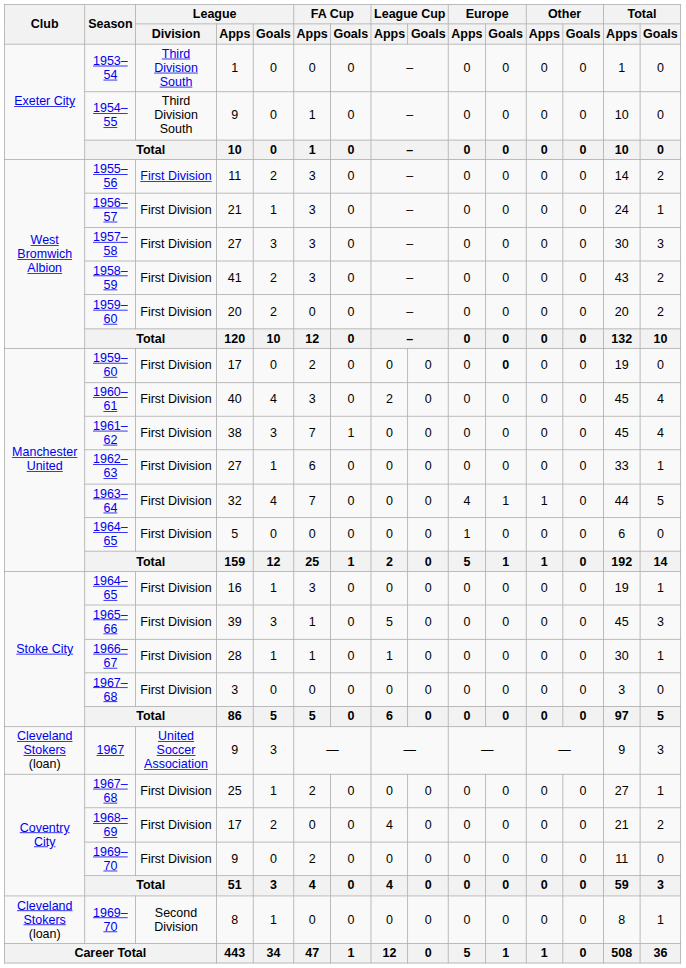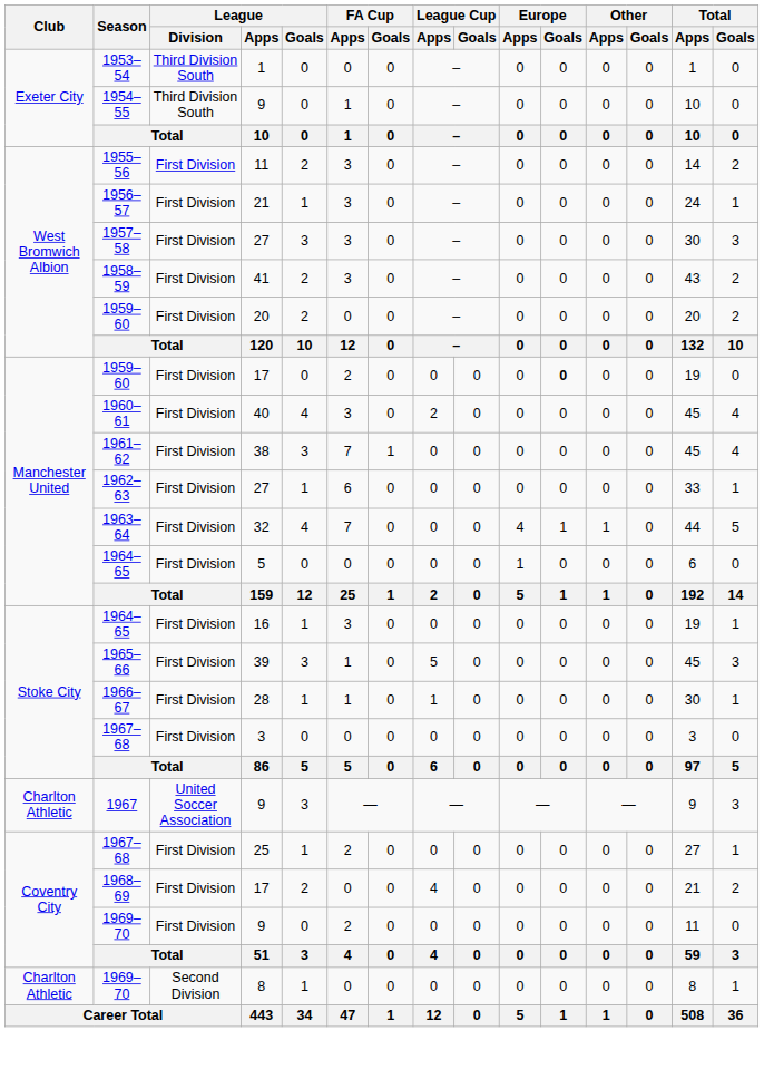 <table class="wikitable" style="text-align:center">
 <tr>
 <th rowspan="2">Club</th>
 <th rowspan="2">Season</th>
 <th colspan="3">League</th>
 <th colspan="2">FA Cup</th>
 <th colspan="2">League Cup</th>
 <th colspan="2">Europe</th>
 <th colspan="2">Other</th>
 <th colspan="2">Total</th>
 </tr>
 <tr>
 <th>Division</th>
 <th>Apps</th>
 <th>Goals</th>
 <th>Apps</th>
 <th>Goals</th>
 <th>Apps</th>
 <th>Goals</th>
 <th>Apps</th>
 <th>Goals</th>
 <th>Apps</th>
 <th>Goals</th>
 <th>Apps</th>
 <th>Goals</th>
 </tr>
 <tr>
 <td rowspan="3"><a href='#'>Exeter City</a></td>
 <td><a href='#'>1953–54</a></td>
 <td><a href='#'>Third Division South</a></td>
 <td>1</td>
 <td>0</td>
 <td>0</td>
 <td>0</td>
 <td colspan="2">–</td>
 <td>0</td>
 <td>0</td>
 <td>0</td>
 <td>0</td>
 <td>1</td>
 <td>0</td>
 </tr>
 <tr>
 <td><a href='#'>1954–55</a></td>
 <td>Third Division South</td>
 <td>9</td>
 <td>0</td>
 <td>1</td>
 <td>0</td>
 <td colspan="2">–</td>
 <td>0</td>
 <td>0</td>
 <td>0</td>
 <td>0</td>
 <td>10</td>
 <td>0</td>
 </tr>
 <tr>
 <th colspan="2">Total</th>
 <th>10</th>
 <th>0</th>
 <th>1</th>
 <th>0</th>
 <th colspan="2">–</th>
 <th>0</th>
 <th>0</th>
 <th>0</th>
 <th>0</th>
 <th>10</th>
 <th>0</th>
 </tr>
 <tr>
 <td rowspan="6"><a href='#'>West Bromwich Albion</a></td>
 <td><a href='#'>1955–56</a></td>
 <td><a href='#'>First Division</a></td>
 <td>11</td>
 <td>2</td>
 <td>3</td>
 <td>0</td>
 <td colspan="2">–</td>
 <td>0</td>
 <td>0</td>
 <td>0</td>
 <td>0</td>
 <td>14</td>
 <td>2</td>
 </tr>
 <tr>
 <td><a href='#'>1956–57</a></td>
 <td>First Division</td>
 <td>21</td>
 <td>1</td>
 <td>3</td>
 <td>0</td>
 <td colspan="2">–</td>
 <td>0</td>
 <td>0</td>
 <td>0</td>
 <td>0</td>
 <td>24</td>
 <td>1</td>
 </tr>
 <tr>
 <td><a href='#'>1957–58</a></td>
 <td>First Division</td>
 <td>27</td>
 <td>3</td>
 <td>3</td>
 <td>0</td>
 <td colspan="2">–</td>
 <td>0</td>
 <td>0</td>
 <td>0</td>
 <td>0</td>
 <td>30</td>
 <td>3</td>
 </tr>
 <tr>
 <td><a href='#'>1958–59</a></td>
 <td>First Division</td>
 <td>41</td>
 <td>2</td>
 <td>3</td>
 <td>0</td>
 <td colspan="2">–</td>
 <td>0</td>
 <td>0</td>
 <td>0</td>
 <td>0</td>
 <td>43</td>
 <td>2</td>
 </tr>
 <tr>
 <td><a href='#'>1959–60</a></td>
 <td>First Division</td>
 <td>20</td>
 <td>2</td>
 <td>0</td>
 <td>0</td>
 <td colspan="2">–</td>
 <td>0</td>
 <td>0</td>
 <td>0</td>
 <td>0</td>
 <td>20</td>
 <td>2</td>
 </tr>
 <tr>
 <th colspan="2">Total</th>
 <th>120</th>
 <th>10</th>
 <th>12</th>
 <th>0</th>
 <th colspan="2">–</th>
 <th>0</th>
 <th>0</th>
 <th>0</th>
 <th>0</th>
 <th>132</th>
 <th>10</th>
 </tr>
 <tr>
 <td rowspan="7"><a href='#'>Manchester United</a></td>
 <td><a href='#'>1959–60</a></td>
 <td>First Division</td>
 <td>17</td>
 <td>0</td>
 <td>2</td>
 <td>0</td>
 <td>0</td>
 <td>0</td>
 <td>0</td>
 <td><strong>0</strong></td>
 <td>0</td>
 <td>0</td>
 <td>19</td>
 <td>0</td>
 </tr>
 <tr>
 <td><a href='#'>1960–61</a></td>
 <td>First Division</td>
 <td>40</td>
 <td>4</td>
 <td>3</td>
 <td>0</td>
 <td>2</td>
 <td>0</td>
 <td>0</td>
 <td>0</td>
 <td>0</td>
 <td>0</td>
 <td>45</td>
 <td>4</td>
 </tr>
 <tr>
 <td><a href='#'>1961–62</a></td>
 <td>First Division</td>
 <td>38</td>
 <td>3</td>
 <td>7</td>
 <td>1</td>
 <td>0</td>
 <td>0</td>
 <td>0</td>
 <td>0</td>
 <td>0</td>
 <td>0</td>
 <td>45</td>
 <td>4</td>
 </tr>
 <tr>
 <td><a href='#'>1962–63</a></td>
 <td>First Division</td>
 <td>27</td>
 <td>1</td>
 <td>6</td>
 <td>0</td>
 <td>0</td>
 <td>0</td>
 <td>0</td>
 <td>0</td>
 <td>0</td>
 <td>0</td>
 <td>33</td>
 <td>1</td>
 </tr>
 <tr>
 <td><a href='#'>1963–64</a></td>
 <td>First Division</td>
 <td>32</td>
 <td>4</td>
 <td>7</td>
 <td>0</td>
 <td>0</td>
 <td>0</td>
 <td>4</td>
 <td>1</td>
 <td>1</td>
 <td>0</td>
 <td>44</td>
 <td>5</td>
 </tr>
 <tr>
 <td><a href='#'>1964–65</a></td>
 <td>First Division</td>
 <td>5</td>
 <td>0</td>
 <td>0</td>
 <td>0</td>
 <td>0</td>
 <td>0</td>
 <td>1</td>
 <td>0</td>
 <td>0</td>
 <td>0</td>
 <td>6</td>
 <td>0</td>
 </tr>
 <tr>
 <th colspan="2">Total</th>
 <th>159</th>
 <th>12</th>
 <th>25</th>
 <th>1</th>
 <th>2</th>
 <th>0</th>
 <th>5</th>
 <th>1</th>
 <th>1</th>
 <th>0</th>
 <th>192</th>
 <th>14</th>
 </tr>
 <tr>
 <td rowspan="5"><a href='#'>Stoke City</a></td>
 <td><a href='#'>1964–65</a></td>
 <td>First Division</td>
 <td>16</td>
 <td>1</td>
 <td>3</td>
 <td>0</td>
 <td>0</td>
 <td>0</td>
 <td>0</td>
 <td>0</td>
 <td>0</td>
 <td>0</td>
 <td>19</td>
 <td>1</td>
 </tr>
 <tr>
 <td><a href='#'>1965–66</a></td>
 <td>First Division</td>
 <td>39</td>
 <td>3</td>
 <td>1</td>
 <td>0</td>
 <td>5</td>
 <td>0</td>
 <td>0</td>
 <td>0</td>
 <td>0</td>
 <td>0</td>
 <td>45</td>
 <td>3</td>
 </tr>
 <tr>
 <td><a href='#'>1966–67</a></td>
 <td>First Division</td>
 <td>28</td>
 <td>1</td>
 <td>1</td>
 <td>0</td>
 <td>1</td>
 <td>0</td>
 <td>0</td>
 <td>0</td>
 <td>0</td>
 <td>0</td>
 <td>30</td>
 <td>1</td>
 </tr>
 <tr>
 <td><a href='#'>1967–68</a></td>
 <td>First Division</td>
 <td>3</td>
 <td>0</td>
 <td>0</td>
 <td>0</td>
 <td>0</td>
 <td>0</td>
 <td>0</td>
 <td>0</td>
 <td>0</td>
 <td>0</td>
 <td>3</td>
 <td>0</td>
 </tr>
 <tr>
 <th colspan="2">Total</th>
 <th>86</th>
 <th>5</th>
 <th>5</th>
 <th>0</th>
 <th>6</th>
 <th>0</th>
 <th>0</th>
 <th>0</th>
 <th>0</th>
 <th>0</th>
 <th>97</th>
 <th>5</th>
 </tr>
 <tr>
-<td><a href='#'>Cleveland Stokers</a> (loan)</td>
+<td><a href='#'>Charlton Athletic</a></td>
 <td><a href='#'>1967</a></td>
 <td><a href='#'>United Soccer Association</a></td>
 <td>9</td>
 <td>3</td>
 <td colspan="2">—</td>
 <td colspan="2">—</td>
 <td colspan="2">—</td>
 <td colspan="2">—</td>
 <td>9</td>
 <td>3</td>
 </tr>
 <tr>
 <td rowspan="4"><a href='#'>Coventry City</a></td>
 <td><a href='#'>1967–68</a></td>
 <td>First Division</td>
 <td>25</td>
 <td>1</td>
 <td>2</td>
 <td>0</td>
 <td>0</td>
 <td>0</td>
 <td>0</td>
 <td>0</td>
 <td>0</td>
 <td>0</td>
 <td>27</td>
 <td>1</td>
 </tr>
 <tr>
 <td><a href='#'>1968–69</a></td>
 <td>First Division</td>
 <td>17</td>
 <td>2</td>
 <td>0</td>
 <td>0</td>
 <td>4</td>
 <td>0</td>
 <td>0</td>
 <td>0</td>
 <td>0</td>
 <td>0</td>
 <td>21</td>
 <td>2</td>
 </tr>
 <tr>
 <td><a href='#'>1969–70</a></td>
 <td>First Division</td>
 <td>9</td>
 <td>0</td>
 <td>2</td>
 <td>0</td>
 <td>0</td>
 <td>0</td>
 <td>0</td>
 <td>0</td>
 <td>0</td>
 <td>0</td>
 <td>11</td>
 <td>0</td>
 </tr>
 <tr>
 <th colspan="2">Total</th>
 <th>51</th>
 <th>3</th>
 <th>4</th>
 <th>0</th>
 <th>4</th>
 <th>0</th>
 <th>0</th>
 <th>0</th>
 <th>0</th>
 <th>0</th>
 <th>59</th>
 <th>3</th>
 </tr>
 <tr>
-<td><a href='#'>Cleveland Stokers</a> (loan)</td>
+<td><a href='#'>Charlton Athletic</a></td>
 <td><a href='#'>1969–70</a></td>
 <td>Second Division</td>
 <td>8</td>
 <td>1</td>
 <td>0</td>
 <td>0</td>
 <td>0</td>
 <td>0</td>
 <td>0</td>
 <td>0</td>
 <td>0</td>
 <td>0</td>
 <td>8</td>
 <td>1</td>
 </tr>
 <tr>
 <th colspan="3">Career Total</th>
 <th>443</th>
 <th>34</th>
 <th>47</th>
 <th>1</th>
 <th>12</th>
 <th>0</th>
 <th>5</th>
 <th>1</th>
 <th>1</th>
 <th>0</th>
 <th>508</th>
 <th>36</th>
 </tr>
 </table>
